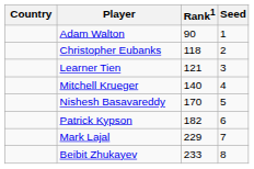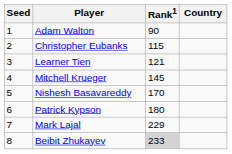 <table class="sortable wikitable">
 <tr>
-<th width="70">Country</th>
+<th>Seed</th>
 <th width="175">Player</th>
 <th>Rank<sup>1</sup></th>
-<th>Seed</th>
+<th width="70">Country</th>
 </tr>
 <tr>
-<td></td>
+<td>1</td>
 <td><a href='#'>Adam Walton</a></td>
 <td>90</td>
-<td>1</td>
+<td></td>
 </tr>
 <tr>
+<td>2</td>
+<td><a href='#'>Christopher Eubanks</a></td>
+<td>115</td>
 <td></td>
-<td><a href='#'>Christopher Eubanks</a></td>
-<td>118</td>
-<td>2</td>
 </tr>
 <tr>
-<td></td>
+<td>3</td>
 <td><a href='#'>Learner Tien</a></td>
 <td>121</td>
-<td>3</td>
+<td></td>
 </tr>
 <tr>
+<td>4</td>
+<td><a href='#'>Mitchell Krueger</a></td>
+<td>145</td>
 <td></td>
-<td><a href='#'>Mitchell Krueger</a></td>
-<td>140</td>
-<td>4</td>
 </tr>
 <tr>
-<td></td>
+<td>5</td>
 <td><a href='#'>Nishesh Basavareddy</a></td>
 <td>170</td>
-<td>5</td>
+<td></td>
 </tr>
 <tr>
+<td>6</td>
+<td><a href='#'>Patrick Kypson</a></td>
+<td>180</td>
 <td></td>
-<td><a href='#'>Patrick Kypson</a></td>
-<td>182</td>
-<td>6</td>
 </tr>
 <tr>
-<td></td>
+<td>7</td>
 <td><a href='#'>Mark Lajal</a></td>
 <td>229</td>
-<td>7</td>
+<td></td>
 </tr>
 <tr>
+<td>8</td>
+<td><a href='#'>Beibit Zhukayev</a></td>
+<td style="background: lightgrey;">233</td>
 <td></td>
-<td><a href='#'>Beibit Zhukayev</a></td>
-<td>233</td>
-<td>8</td>
 </tr>
 </table>
